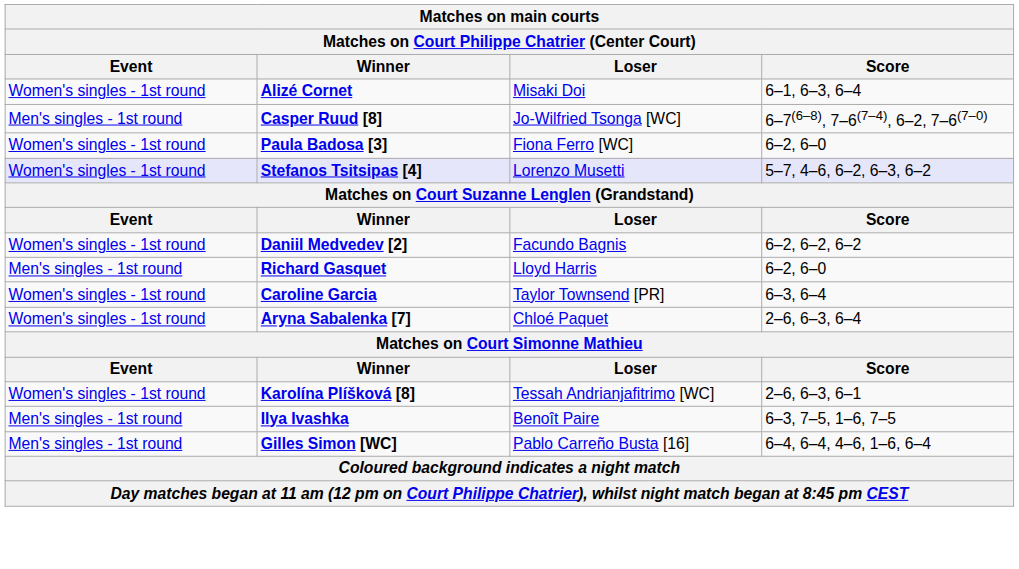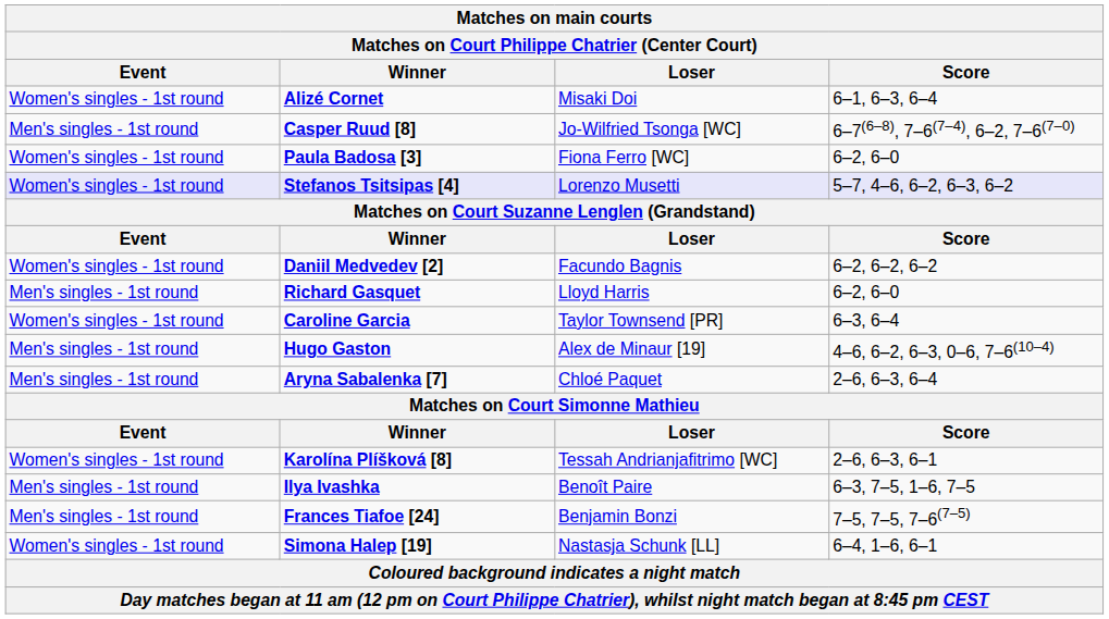 <table class="wikitable" style="margin:auto;">
 <tr>
 <th colspan=4 style=white-space:nowrap>Matches on main courts</th>
 </tr>
 <tr>
 <th colspan=4>Matches on <a href='#'>Court Philippe Chatrier</a> (Center Court)</th>
 </tr>
 <tr>
 <th width=250>Event</th>
 <th width=250>Winner</th>
 <th width=250>Loser</th>
 <th width=250>Score</th>
 </tr>
 <tr>
 <td><a href='#'>Women's singles - 1st round</a></td>
 <td><strong> <a href='#'>Alizé Cornet</a></strong></td>
 <td> <a href='#'>Misaki Doi</a></td>
 <td>6–1, 6–3, 6–4</td>
 </tr>
 <tr>
 <td><a href='#'>Men's singles - 1st round</a></td>
 <td><strong> <a href='#'>Casper Ruud</a> [8]</strong></td>
 <td> <a href='#'>Jo-Wilfried Tsonga</a> [WC]</td>
 <td>6–7<sup>(6–8)</sup>, 7–6<sup>(7–4)</sup>, 6–2, 7–6<sup>(7–0)</sup></td>
 </tr>
 <tr>
 <td><a href='#'>Women's singles - 1st round</a></td>
 <td><strong> <a href='#'>Paula Badosa</a> [3]</strong></td>
 <td> <a href='#'>Fiona Ferro</a> [WC]</td>
 <td>6–2, 6–0</td>
 </tr>
 <tr bgcolor=lavender>
 <td><a href='#'>Women's singles - 1st round</a></td>
 <td><strong> <a href='#'>Stefanos Tsitsipas</a> [4]</strong></td>
 <td> <a href='#'>Lorenzo Musetti</a></td>
 <td>5–7, 4–6, 6–2, 6–3, 6–2</td>
 </tr>
 <tr>
 <th colspan=4>Matches on <a href='#'>Court Suzanne Lenglen</a> (Grandstand)</th>
 </tr>
 <tr>
 <th width=250>Event</th>
 <th width=250>Winner</th>
 <th width=250>Loser</th>
 <th width=250>Score</th>
 </tr>
 <tr>
 <td><a href='#'>Women's singles - 1st round</a></td>
 <td><strong> <a href='#'>Daniil Medvedev</a> [2]</strong></td>
 <td> <a href='#'>Facundo Bagnis</a></td>
 <td>6–2, 6–2, 6–2</td>
 </tr>
 <tr>
 <td><a href='#'>Men's singles - 1st round</a></td>
 <td><strong> <a href='#'>Richard Gasquet</a></strong></td>
 <td> <a href='#'>Lloyd Harris</a></td>
 <td>6–2, 6–0</td>
 </tr>
 <tr>
 <td><a href='#'>Women's singles - 1st round</a></td>
 <td><strong> <a href='#'>Caroline Garcia</a></strong></td>
 <td> <a href='#'>Taylor Townsend</a> [PR]</td>
 <td>6–3, 6–4</td>
 </tr>
 <tr>
-<td><a href='#'>Women's singles - 1st round</a></td>
+<td><a href='#'>Men's singles - 1st round</a></td>
+<td><strong> <a href='#'>Hugo Gaston</a></strong></td>
+<td> <a href='#'>Alex de Minaur</a> [19]</td>
+<td>4–6, 6–2, 6–3, 0–6, 7–6<sup>(10–4)</sup></td>
+</tr>
+<tr>
+<td><a href='#'>Men's singles - 1st round</a></td>
 <td><strong> <a href='#'>Aryna Sabalenka</a> [7]</strong></td>
 <td> <a href='#'>Chloé Paquet</a></td>
 <td>2–6, 6–3, 6–4</td>
 </tr>
 <tr>
 <th colspan=4>Matches on <a href='#'>Court Simonne Mathieu</a></th>
 </tr>
 <tr>
 <th width=250>Event</th>
 <th width=250>Winner</th>
 <th width=250>Loser</th>
 <th width=250>Score</th>
 </tr>
 <tr>
 <td><a href='#'>Women's singles - 1st round</a></td>
 <td><strong> <a href='#'>Karolína Plíšková</a> [8]</strong></td>
 <td> <a href='#'>Tessah Andrianjafitrimo</a> [WC]</td>
 <td>2–6, 6–3, 6–1</td>
 </tr>
 <tr>
 <td><a href='#'>Men's singles - 1st round</a></td>
 <td><strong> <a href='#'>Ilya Ivashka</a></strong></td>
 <td> <a href='#'>Benoît Paire</a></td>
 <td>6–3, 7–5, 1–6, 7–5</td>
 </tr>
 <tr>
 <td><a href='#'>Men's singles - 1st round</a></td>
-<td><strong> <a href='#'>Gilles Simon</a> [WC]</strong></td>
-<td> <a href='#'>Pablo Carreño Busta</a> [16]</td>
-<td>6–4, 6–4, 4–6, 1–6, 6–4</td>
+<td><strong> <a href='#'>Frances Tiafoe</a> [24]</strong></td>
+<td> <a href='#'>Benjamin Bonzi</a></td>
+<td>7–5, 7–5, 7–6<sup>(7–5)</sup></td>
+</tr>
+<tr>
+<td><a href='#'>Women's singles - 1st round</a></td>
+<td><strong> <a href='#'>Simona Halep</a> [19]</strong></td>
+<td> <a href='#'>Nastasja Schunk</a> [LL]</td>
+<td>6–4, 1–6, 6–1</td>
 </tr>
 <tr>
 <th colspan=4><em>Coloured background indicates a night match</em></th>
 </tr>
 <tr>
 <th colspan=4><em>Day matches began at 11 am (12 pm on <a href='#'>Court Philippe Chatrier</a>), whilst night match began at 8:45 pm <a href='#'>CEST</a></em></th>
 </tr>
 </table>
